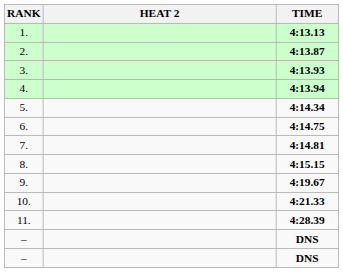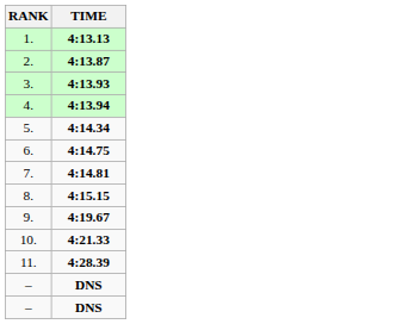 <table class="wikitable" style="border-collapse: collapse; font-size: 90%;">
 <tr>
 <th>RANK</th>
-<th style="width: 20em">HEAT 2</th>
 <th style="width: 5em">TIME</th>
 </tr>
 <tr style="background:#ccffcc;">
 <td align="center">1.</td>
-<td></td>
 <td align="center"><strong>4:13.13</strong></td>
 </tr>
 <tr style="background:#ccffcc;">
 <td align="center">2.</td>
-<td></td>
 <td align="center"><strong>4:13.87</strong></td>
 </tr>
 <tr style="background:#ccffcc;">
 <td align="center">3.</td>
-<td></td>
 <td align="center"><strong>4:13.93</strong></td>
 </tr>
 <tr style="background:#ccffcc;">
 <td align="center">4.</td>
-<td></td>
 <td align="center"><strong>4:13.94</strong></td>
 </tr>
 <tr>
 <td align="center">5.</td>
-<td></td>
 <td align="center"><strong>4:14.34</strong></td>
 </tr>
 <tr>
 <td align="center">6.</td>
-<td></td>
 <td align="center"><strong>4:14.75</strong></td>
 </tr>
 <tr>
 <td align="center">7.</td>
-<td></td>
 <td align="center"><strong>4:14.81</strong></td>
 </tr>
 <tr>
 <td align="center">8.</td>
-<td></td>
 <td align="center"><strong>4:15.15</strong></td>
 </tr>
 <tr>
 <td align="center">9.</td>
-<td></td>
 <td align="center"><strong>4:19.67</strong></td>
 </tr>
 <tr>
 <td align="center">10.</td>
-<td></td>
 <td align="center"><strong>4:21.33</strong></td>
 </tr>
 <tr>
 <td align="center">11.</td>
-<td></td>
 <td align="center"><strong>4:28.39</strong></td>
 </tr>
 <tr>
 <td align="center">–</td>
-<td></td>
 <td align="center"><strong>DNS</strong></td>
 </tr>
 <tr>
 <td align="center">–</td>
-<td></td>
 <td align="center"><strong>DNS</strong></td>
 </tr>
 </table>
